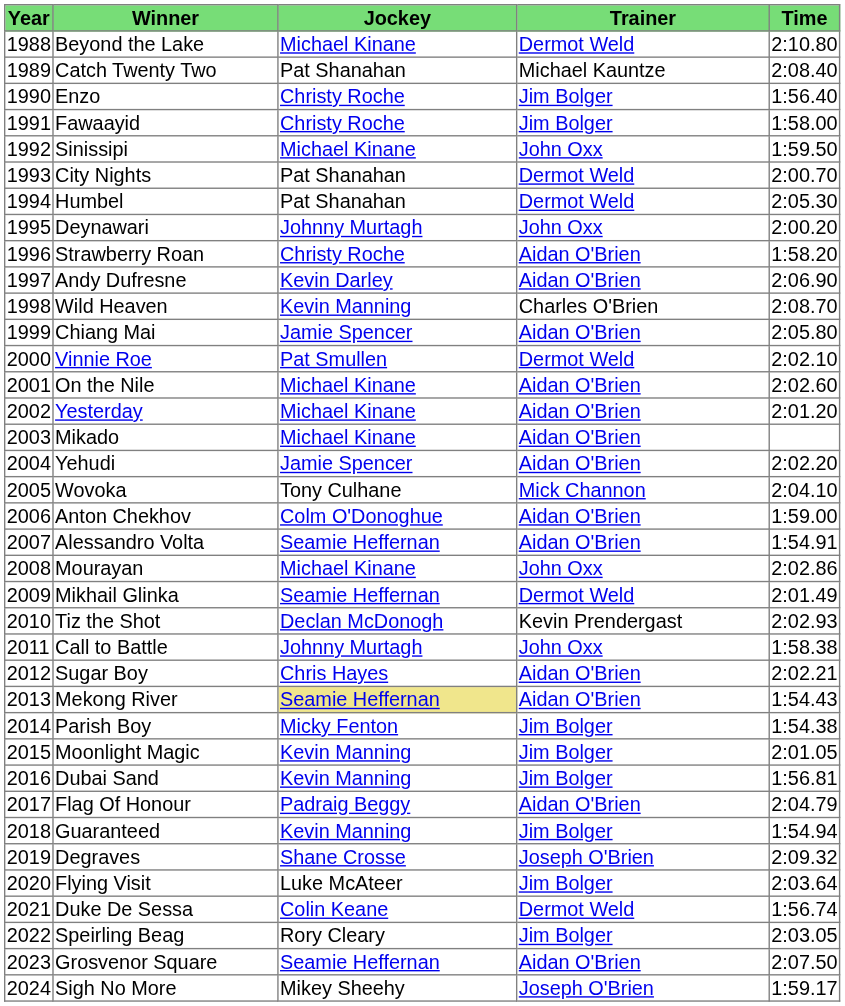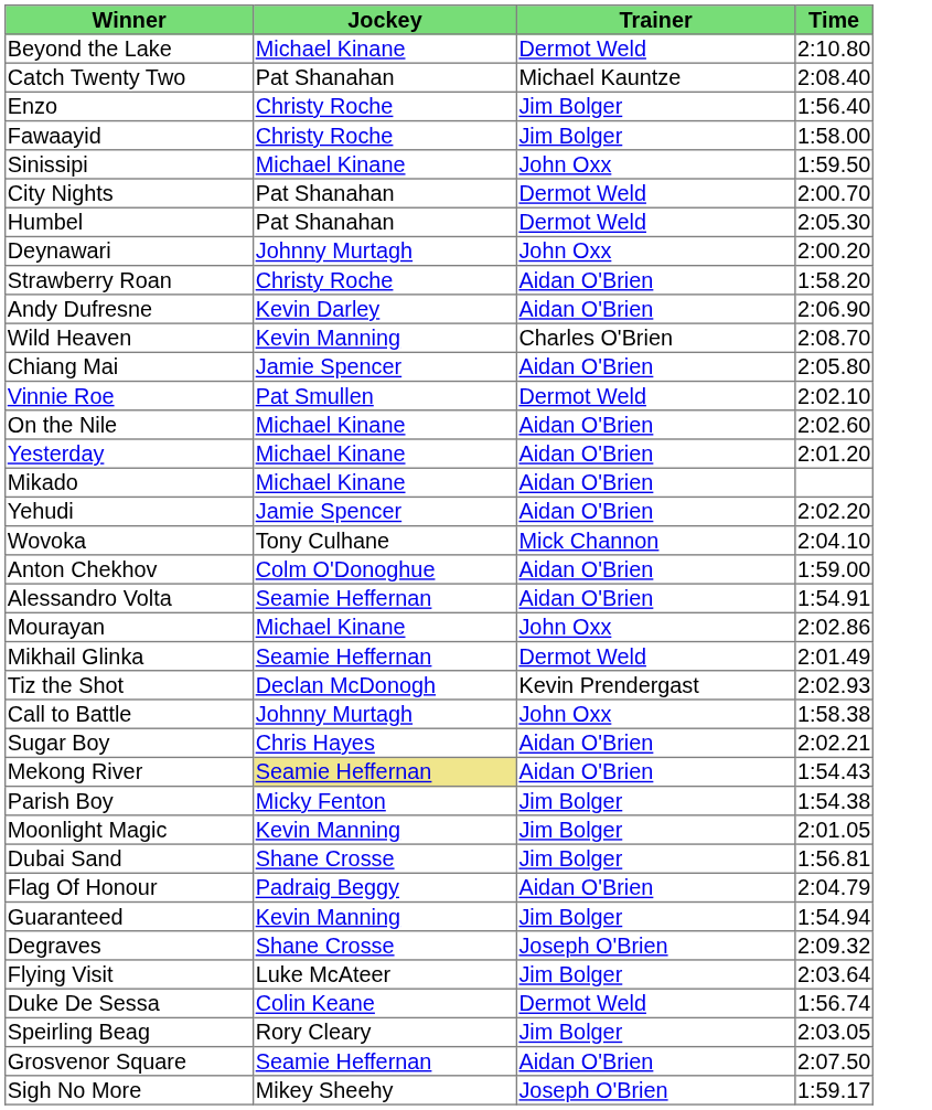 <table class = "sortable" | border="1" style="border-collapse: collapse; font-size:90%">
 <tr bgcolor="#77dd77" align="center">
-<th>Year</th>
 <th>Winner</th>
 <th>Jockey</th>
 <th>Trainer</th>
 <th>Time</th>
 </tr>
 <tr>
-<td>1988</td>
 <td width=160px>Beyond the Lake</td>
 <td width=170px><a href='#'>Michael Kinane</a></td>
 <td width=180px><a href='#'>Dermot Weld</a></td>
 <td>2:10.80</td>
 </tr>
 <tr>
-<td>1989</td>
 <td>Catch Twenty Two</td>
 <td>Pat Shanahan</td>
 <td>Michael Kauntze</td>
 <td>2:08.40</td>
 </tr>
 <tr>
-<td>1990</td>
 <td>Enzo</td>
 <td><a href='#'>Christy Roche</a></td>
 <td><a href='#'>Jim Bolger</a></td>
 <td>1:56.40</td>
 </tr>
 <tr>
-<td>1991</td>
 <td>Fawaayid</td>
 <td><a href='#'>Christy Roche</a></td>
 <td><a href='#'>Jim Bolger</a></td>
 <td>1:58.00</td>
 </tr>
 <tr>
-<td>1992</td>
 <td>Sinissipi</td>
 <td><a href='#'>Michael Kinane</a></td>
 <td><a href='#'>John Oxx</a></td>
 <td>1:59.50</td>
 </tr>
 <tr>
-<td>1993</td>
 <td>City Nights</td>
 <td>Pat Shanahan</td>
 <td><a href='#'>Dermot Weld</a></td>
 <td>2:00.70</td>
 </tr>
 <tr>
-<td>1994</td>
 <td>Humbel</td>
 <td>Pat Shanahan</td>
 <td><a href='#'>Dermot Weld</a></td>
 <td>2:05.30</td>
 </tr>
 <tr>
-<td>1995</td>
 <td>Deynawari</td>
 <td><a href='#'>Johnny Murtagh</a></td>
 <td><a href='#'>John Oxx</a></td>
 <td>2:00.20</td>
 </tr>
 <tr>
-<td>1996</td>
 <td>Strawberry Roan</td>
 <td><a href='#'>Christy Roche</a></td>
 <td><a href='#'>Aidan O'Brien</a></td>
 <td>1:58.20</td>
 </tr>
 <tr>
-<td>1997</td>
 <td>Andy Dufresne</td>
 <td><a href='#'>Kevin Darley</a></td>
 <td><a href='#'>Aidan O'Brien</a></td>
 <td>2:06.90</td>
 </tr>
 <tr>
-<td>1998</td>
 <td>Wild Heaven</td>
 <td><a href='#'>Kevin Manning</a></td>
 <td>Charles O'Brien</td>
 <td>2:08.70</td>
 </tr>
 <tr>
-<td>1999</td>
 <td>Chiang Mai</td>
 <td><a href='#'>Jamie Spencer</a></td>
 <td><a href='#'>Aidan O'Brien</a></td>
 <td>2:05.80</td>
 </tr>
 <tr>
-<td>2000</td>
 <td><a href='#'>Vinnie Roe</a></td>
 <td><a href='#'>Pat Smullen</a></td>
 <td><a href='#'>Dermot Weld</a></td>
 <td>2:02.10</td>
 </tr>
 <tr>
-<td>2001</td>
 <td>On the Nile</td>
 <td><a href='#'>Michael Kinane</a></td>
 <td><a href='#'>Aidan O'Brien</a></td>
 <td>2:02.60</td>
 </tr>
 <tr>
-<td>2002</td>
 <td><a href='#'>Yesterday</a></td>
 <td><a href='#'>Michael Kinane</a></td>
 <td><a href='#'>Aidan O'Brien</a></td>
 <td>2:01.20</td>
 </tr>
 <tr>
-<td>2003</td>
 <td>Mikado</td>
 <td><a href='#'>Michael Kinane</a></td>
 <td><a href='#'>Aidan O'Brien</a></td>
 <td></td>
 </tr>
 <tr>
-<td>2004</td>
 <td>Yehudi</td>
 <td><a href='#'>Jamie Spencer</a></td>
 <td><a href='#'>Aidan O'Brien</a></td>
 <td>2:02.20</td>
 </tr>
 <tr>
-<td>2005</td>
 <td>Wovoka</td>
 <td>Tony Culhane</td>
 <td><a href='#'>Mick Channon</a></td>
 <td>2:04.10</td>
 </tr>
 <tr>
-<td>2006</td>
 <td>Anton Chekhov</td>
 <td><a href='#'>Colm O'Donoghue</a></td>
 <td><a href='#'>Aidan O'Brien</a></td>
 <td>1:59.00</td>
 </tr>
 <tr>
-<td>2007</td>
 <td>Alessandro Volta</td>
 <td><a href='#'>Seamie Heffernan</a></td>
 <td><a href='#'>Aidan O'Brien</a></td>
 <td>1:54.91</td>
 </tr>
 <tr>
-<td>2008</td>
 <td>Mourayan</td>
 <td><a href='#'>Michael Kinane</a></td>
 <td><a href='#'>John Oxx</a></td>
 <td>2:02.86</td>
 </tr>
 <tr>
-<td>2009</td>
 <td>Mikhail Glinka</td>
 <td><a href='#'>Seamie Heffernan</a></td>
 <td><a href='#'>Dermot Weld</a></td>
 <td>2:01.49</td>
 </tr>
 <tr>
-<td>2010</td>
 <td>Tiz the Shot</td>
 <td><a href='#'>Declan McDonogh</a></td>
 <td>Kevin Prendergast</td>
 <td>2:02.93</td>
 </tr>
 <tr>
-<td>2011</td>
 <td>Call to Battle</td>
 <td><a href='#'>Johnny Murtagh</a></td>
 <td><a href='#'>John Oxx</a></td>
 <td>1:58.38</td>
 </tr>
 <tr>
-<td>2012</td>
 <td>Sugar Boy</td>
 <td><a href='#'>Chris Hayes</a></td>
 <td><a href='#'>Aidan O'Brien</a></td>
 <td>2:02.21</td>
 </tr>
 <tr>
-<td>2013</td>
 <td>Mekong River</td>
 <td style="background: khaki;"><a href='#'>Seamie Heffernan</a></td>
 <td><a href='#'>Aidan O'Brien</a></td>
 <td>1:54.43</td>
 </tr>
 <tr>
-<td>2014</td>
 <td>Parish Boy</td>
 <td><a href='#'>Micky Fenton</a></td>
 <td><a href='#'>Jim Bolger</a></td>
 <td>1:54.38</td>
 </tr>
 <tr>
-<td>2015</td>
 <td>Moonlight Magic</td>
 <td><a href='#'>Kevin Manning</a></td>
 <td><a href='#'>Jim Bolger</a></td>
 <td>2:01.05</td>
 </tr>
 <tr>
-<td>2016</td>
 <td>Dubai Sand</td>
-<td><a href='#'>Kevin Manning</a></td>
+<td><a href='#'>Shane Crosse</a></td>
 <td><a href='#'>Jim Bolger</a></td>
 <td>1:56.81</td>
 </tr>
 <tr>
-<td>2017</td>
 <td>Flag Of Honour</td>
 <td><a href='#'>Padraig Beggy</a></td>
 <td><a href='#'>Aidan O'Brien</a></td>
 <td>2:04.79</td>
 </tr>
 <tr>
-<td>2018</td>
 <td>Guaranteed</td>
 <td><a href='#'>Kevin Manning</a></td>
 <td><a href='#'>Jim Bolger</a></td>
 <td>1:54.94</td>
 </tr>
 <tr>
-<td>2019</td>
 <td>Degraves</td>
 <td><a href='#'>Shane Crosse</a></td>
 <td><a href='#'>Joseph O'Brien</a></td>
 <td>2:09.32</td>
 </tr>
 <tr>
-<td>2020</td>
 <td>Flying Visit</td>
 <td>Luke McAteer</td>
 <td><a href='#'>Jim Bolger</a></td>
 <td>2:03.64</td>
 </tr>
 <tr>
-<td>2021</td>
 <td>Duke De Sessa</td>
 <td><a href='#'>Colin Keane</a></td>
 <td><a href='#'>Dermot Weld</a></td>
 <td>1:56.74</td>
 </tr>
 <tr>
-<td>2022</td>
 <td>Speirling Beag</td>
 <td>Rory Cleary</td>
 <td><a href='#'>Jim Bolger</a></td>
 <td>2:03.05</td>
 </tr>
 <tr>
-<td>2023</td>
 <td>Grosvenor Square</td>
 <td><a href='#'>Seamie Heffernan</a></td>
 <td><a href='#'>Aidan O'Brien</a></td>
 <td>2:07.50</td>
 </tr>
 <tr>
-<td>2024</td>
 <td>Sigh No More</td>
 <td>Mikey Sheehy</td>
 <td><a href='#'>Joseph O'Brien</a></td>
 <td>1:59.17</td>
 </tr>
 </table>
